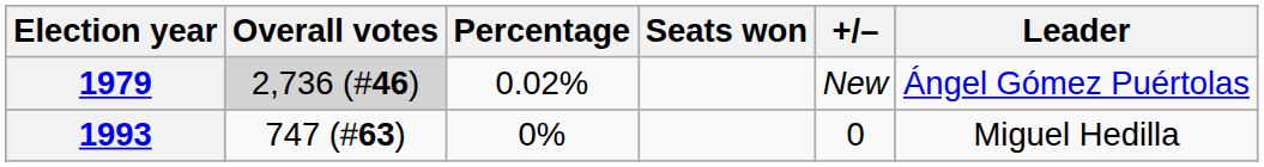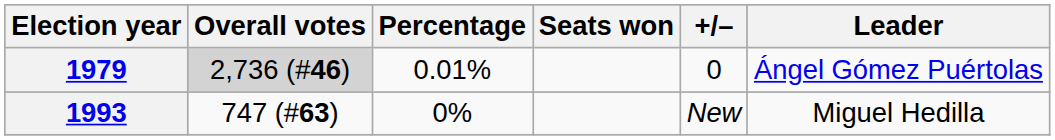 <table class="wikitable" style="text-align:center;">
 <tr>
 <th>Election year</th>
 <th>Overall votes</th>
 <th>Percentage</th>
 <th>Seats won</th>
 <th>+/–</th>
 <th>Leader</th>
 </tr>
 <tr>
 <th><a href='#'>1979</a></th>
 <td style="background: lightgrey;">2,736 (#<strong>46</strong>)</td>
-<td>0.02%</td>
+<td>0.01%</td>
 <td></td>
-<td><em>New</em></td>
+<td> 0</td>
 <td><a href='#'>Ángel Gómez Puértolas</a></td>
 </tr>
 <tr>
 <th><a href='#'>1993</a></th>
 <td>747 (#<strong>63</strong>)</td>
 <td>0%</td>
 <td></td>
-<td> 0</td>
+<td><em>New</em></td>
 <td>Miguel Hedilla</td>
 </tr>
 </table>
